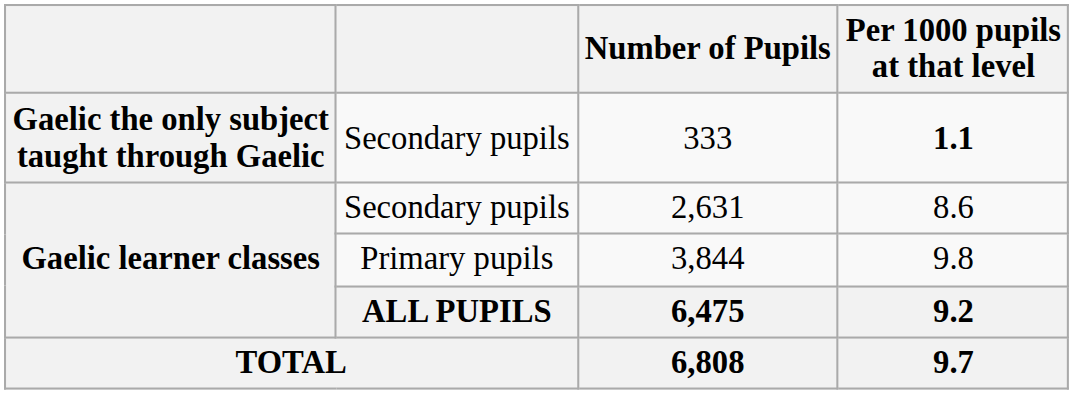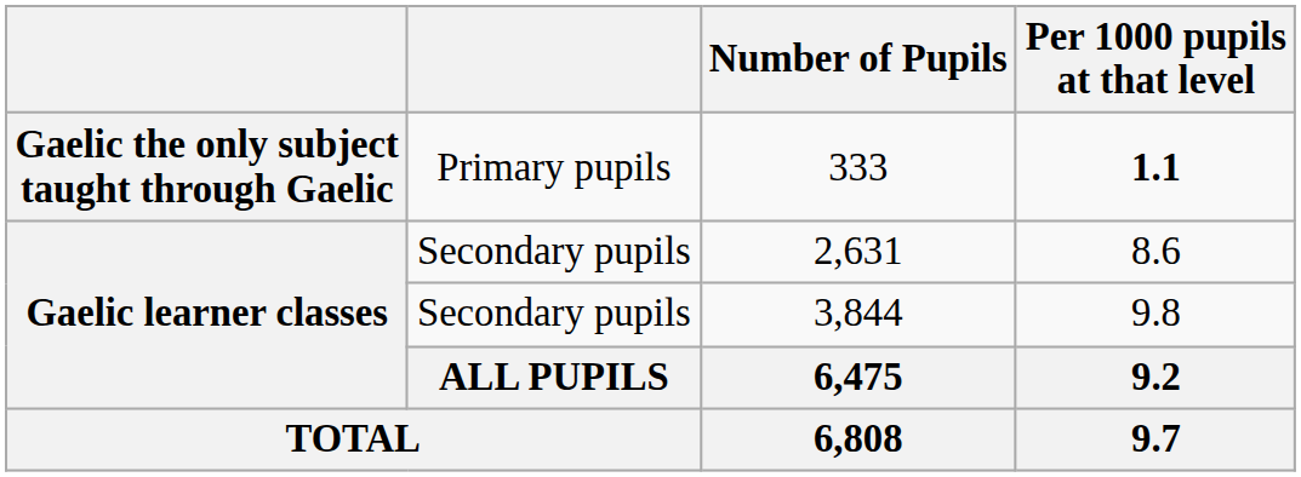 <table class="wikitable" style="text-align:center">
 <tr>
 <th></th>
 <th></th>
 <th>Number of Pupils</th>
 <th>Per 1000 pupils<br>at that level</th>
 </tr>
 <tr>
 <th>Gaelic the only subject <br>taught through Gaelic</th>
-<td>Secondary pupils</td>
+<td>Primary pupils</td>
 <td>333</td>
 <td><strong>1.1</strong></td>
 </tr>
 <tr>
 <th rowspan="3">Gaelic learner classes</th>
 <td>Secondary pupils</td>
 <td>2,631</td>
 <td>8.6</td>
 </tr>
 <tr>
-<td>Primary pupils</td>
+<td>Secondary pupils</td>
 <td>3,844</td>
 <td>9.8</td>
 </tr>
 <tr>
 <th><strong>ALL PUPILS</strong></th>
 <th><strong>6,475</strong></th>
 <th><strong>9.2</strong></th>
 </tr>
 <tr>
 <th colspan="2">TOTAL</th>
 <th>6,808</th>
 <th>9.7</th>
 </tr>
 </table>
